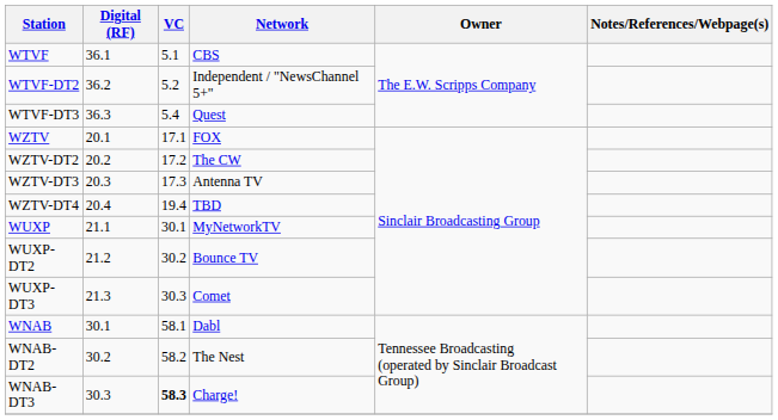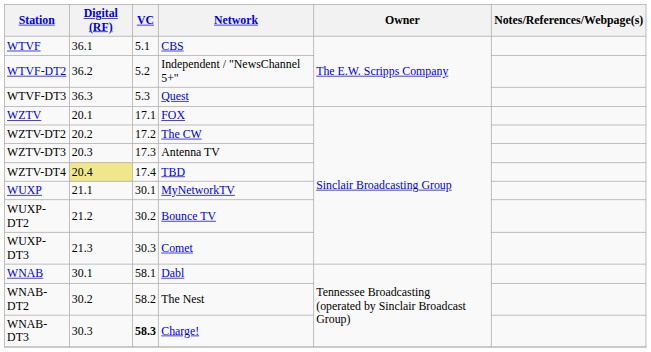 <table class="wikitable sortable">
 <tr>
 <th><a href='#'>Station</a></th>
 <th><a href='#'>Digital (RF)</a></th>
 <th><a href='#'>VC</a></th>
 <th><a href='#'>Network</a></th>
 <th>Owner</th>
 <th>Notes/References/Webpage(s)</th>
 </tr>
 <tr>
 <td><a href='#'>WTVF</a></td>
 <td>36.1</td>
 <td>5.1</td>
 <td><a href='#'>CBS</a></td>
 <td rowspan=3><a href='#'>The E.W. Scripps Company</a></td>
 <td></td>
 </tr>
 <tr>
 <td><a href='#'>WTVF-DT2</a></td>
 <td>36.2</td>
 <td>5.2</td>
 <td>Independent / "NewsChannel 5+"</td>
 <td></td>
 </tr>
 <tr>
 <td>WTVF-DT3</td>
 <td>36.3</td>
-<td>5.4</td>
+<td>5.3</td>
 <td><a href='#'>Quest</a></td>
 <td></td>
 </tr>
 <tr>
 <td><a href='#'>WZTV</a></td>
 <td>20.1</td>
 <td>17.1</td>
 <td><a href='#'>FOX</a></td>
 <td rowspan=7><a href='#'>Sinclair Broadcasting Group</a></td>
 <td></td>
 </tr>
 <tr>
 <td>WZTV-DT2</td>
 <td>20.2</td>
 <td>17.2</td>
 <td><a href='#'>The CW</a></td>
 <td></td>
 </tr>
 <tr>
 <td>WZTV-DT3</td>
 <td>20.3</td>
 <td>17.3</td>
 <td>Antenna TV</td>
 <td></td>
 </tr>
 <tr>
 <td>WZTV-DT4</td>
-<td>20.4</td>
-<td>19.4</td>
+<td style="background: khaki;">20.4</td>
+<td>17.4</td>
 <td><a href='#'>TBD</a></td>
 </tr>
 <tr>
 <td><a href='#'>WUXP</a></td>
 <td>21.1</td>
 <td>30.1</td>
 <td><a href='#'>MyNetworkTV</a></td>
 <td></td>
 </tr>
 <tr>
 <td>WUXP-DT2</td>
 <td>21.2</td>
 <td>30.2</td>
 <td><a href='#'>Bounce TV</a></td>
 <td></td>
 </tr>
 <tr>
 <td>WUXP-DT3</td>
 <td>21.3</td>
 <td>30.3</td>
 <td><a href='#'>Comet</a></td>
 <td></td>
 </tr>
 <tr>
 <td><a href='#'>WNAB</a></td>
 <td>30.1</td>
 <td>58.1</td>
 <td><a href='#'>Dabl</a></td>
 <td rowspan=3>Tennessee Broadcasting <br> (operated by Sinclair Broadcast Group)</td>
 <td></td>
 </tr>
 <tr>
 <td>WNAB-DT2</td>
 <td>30.2</td>
 <td>58.2</td>
 <td>The Nest</td>
 <td></td>
 </tr>
 <tr>
 <td>WNAB-DT3</td>
 <td>30.3</td>
 <td><strong>58.3</strong></td>
 <td><a href='#'>Charge!</a></td>
 <td></td>
 </tr>
 <tr>
 </tr>
 </table>
